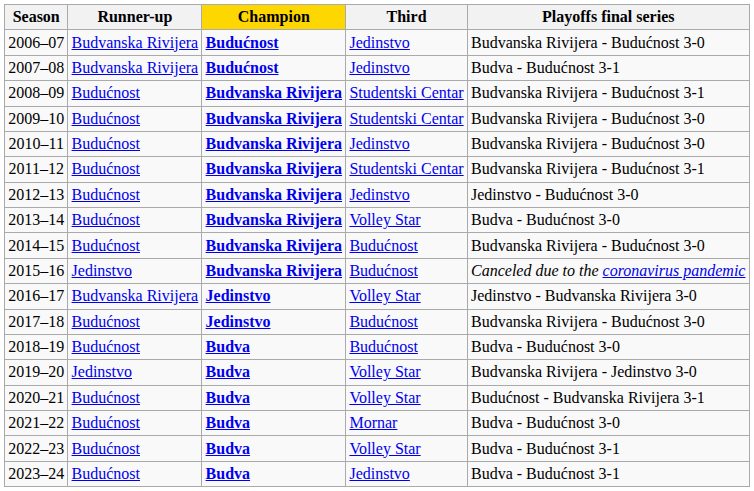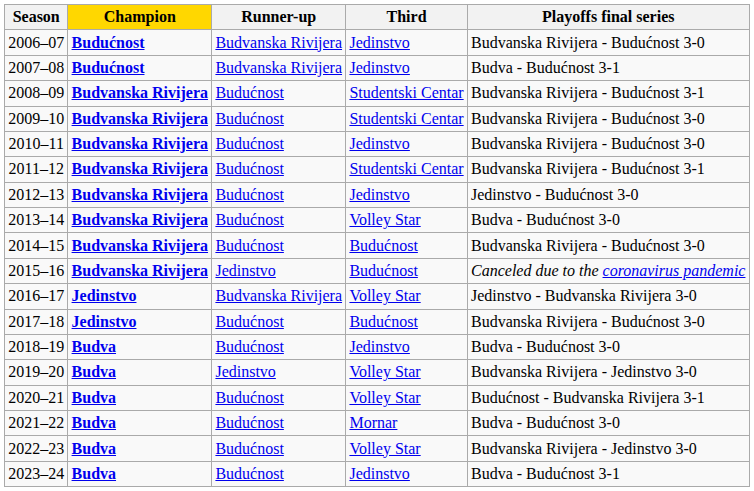 <table class="wikitable">
 <tr>
 <th>Season</th>
+<th style="background:gold;">Champion</th>
 <th>Runner-up</th>
-<th style="background:gold;">Champion</th>
 <th>Third</th>
 <th>Playoffs final series</th>
 </tr>
 <tr>
 <td align="center">2006–07</td>
+<td><strong><a href='#'>Budućnost</a></strong></td>
 <td><a href='#'>Budvanska Rivijera</a></td>
-<td><strong><a href='#'>Budućnost</a></strong></td>
 <td><a href='#'>Jedinstvo</a></td>
 <td>Budvanska Rivijera - Budućnost 3-0</td>
 </tr>
 <tr>
 <td align="center">2007–08</td>
+<td><strong><a href='#'>Budućnost</a></strong></td>
 <td><a href='#'>Budvanska Rivijera</a></td>
-<td><strong><a href='#'>Budućnost</a></strong></td>
 <td><a href='#'>Jedinstvo</a></td>
 <td>Budva - Budućnost 3-1</td>
 </tr>
 <tr>
 <td align="center">2008–09</td>
+<td><strong><a href='#'>Budvanska Rivijera</a></strong></td>
 <td><a href='#'>Budućnost</a></td>
-<td><strong><a href='#'>Budvanska Rivijera</a></strong></td>
 <td><a href='#'>Studentski Centar</a></td>
 <td>Budvanska Rivijera - Budućnost 3-1</td>
 </tr>
 <tr>
 <td align="center">2009–10</td>
+<td><strong><a href='#'>Budvanska Rivijera</a></strong></td>
 <td><a href='#'>Budućnost</a></td>
-<td><strong><a href='#'>Budvanska Rivijera</a></strong></td>
 <td><a href='#'>Studentski Centar</a></td>
 <td>Budvanska Rivijera - Budućnost 3-0</td>
 </tr>
 <tr>
 <td align="center">2010–11</td>
+<td><strong><a href='#'>Budvanska Rivijera</a></strong></td>
 <td><a href='#'>Budućnost</a></td>
-<td><strong><a href='#'>Budvanska Rivijera</a></strong></td>
 <td><a href='#'>Jedinstvo</a></td>
 <td>Budvanska Rivijera - Budućnost 3-0</td>
 </tr>
 <tr>
 <td align="center">2011–12</td>
+<td><strong><a href='#'>Budvanska Rivijera</a></strong></td>
 <td><a href='#'>Budućnost</a></td>
-<td><strong><a href='#'>Budvanska Rivijera</a></strong></td>
 <td><a href='#'>Studentski Centar</a></td>
 <td>Budvanska Rivijera - Budućnost 3-1</td>
 </tr>
 <tr>
 <td align="center">2012–13</td>
+<td><strong><a href='#'>Budvanska Rivijera</a></strong></td>
 <td><a href='#'>Budućnost</a></td>
-<td><strong><a href='#'>Budvanska Rivijera</a></strong></td>
 <td><a href='#'>Jedinstvo</a></td>
 <td>Jedinstvo - Budućnost 3-0</td>
 </tr>
 <tr>
 <td align="center">2013–14</td>
+<td><strong><a href='#'>Budvanska Rivijera</a></strong></td>
 <td><a href='#'>Budućnost</a></td>
-<td><strong><a href='#'>Budvanska Rivijera</a></strong></td>
 <td><a href='#'>Volley Star</a></td>
 <td>Budva - Budućnost 3-0</td>
 </tr>
 <tr>
 <td align="center">2014–15</td>
+<td><strong><a href='#'>Budvanska Rivijera</a></strong></td>
 <td><a href='#'>Budućnost</a></td>
-<td><strong><a href='#'>Budvanska Rivijera</a></strong></td>
 <td><a href='#'>Budućnost</a></td>
 <td>Budvanska Rivijera - Budućnost 3-0</td>
 </tr>
 <tr>
 <td align="center">2015–16</td>
+<td><strong><a href='#'>Budvanska Rivijera</a></strong></td>
 <td><a href='#'>Jedinstvo</a></td>
-<td><strong><a href='#'>Budvanska Rivijera</a></strong></td>
 <td><a href='#'>Budućnost</a></td>
 <td><em>Canceled due to the <a href='#'>coronavirus pandemic</a></em></td>
 </tr>
 <tr>
 <td align="center">2016–17</td>
+<td><strong><a href='#'>Jedinstvo</a></strong></td>
 <td><a href='#'>Budvanska Rivijera</a></td>
-<td><strong><a href='#'>Jedinstvo</a></strong></td>
 <td><a href='#'>Volley Star</a></td>
 <td>Jedinstvo - Budvanska Rivijera 3-0</td>
 </tr>
 <tr>
 <td align="center">2017–18</td>
+<td><strong><a href='#'>Jedinstvo</a></strong></td>
 <td><a href='#'>Budućnost</a></td>
-<td><strong><a href='#'>Jedinstvo</a></strong></td>
 <td><a href='#'>Budućnost</a></td>
 <td>Budvanska Rivijera - Budućnost 3-0</td>
 </tr>
 <tr>
 <td align="center">2018–19</td>
-<td><a href='#'>Budućnost</a></td>
 <td><strong><a href='#'>Budva</a></strong></td>
 <td><a href='#'>Budućnost</a></td>
+<td><a href='#'>Jedinstvo</a></td>
 <td>Budva - Budućnost 3-0</td>
 </tr>
 <tr>
 <td align="center">2019–20</td>
+<td><strong><a href='#'>Budva</a></strong></td>
 <td><a href='#'>Jedinstvo</a></td>
-<td><strong><a href='#'>Budva</a></strong></td>
 <td><a href='#'>Volley Star</a></td>
 <td>Budvanska Rivijera - Jedinstvo 3-0</td>
 </tr>
 <tr>
 <td align="center">2020–21</td>
+<td><strong><a href='#'>Budva</a></strong></td>
 <td><a href='#'>Budućnost</a></td>
-<td><strong><a href='#'>Budva</a></strong></td>
 <td><a href='#'>Volley Star</a></td>
 <td>Budućnost - Budvanska Rivijera 3-1</td>
 </tr>
 <tr>
 <td align="center">2021–22</td>
+<td><strong><a href='#'>Budva</a></strong></td>
 <td><a href='#'>Budućnost</a></td>
-<td><strong><a href='#'>Budva</a></strong></td>
 <td><a href='#'>Mornar</a></td>
 <td>Budva - Budućnost 3-0</td>
 </tr>
 <tr>
 <td align="center">2022–23</td>
+<td><strong><a href='#'>Budva</a></strong></td>
 <td><a href='#'>Budućnost</a></td>
-<td><strong><a href='#'>Budva</a></strong></td>
 <td><a href='#'>Volley Star</a></td>
-<td>Budva - Budućnost 3-1</td>
+<td>Budvanska Rivijera - Jedinstvo 3-0</td>
 </tr>
 <tr>
 <td align="center">2023–24</td>
+<td><strong><a href='#'>Budva</a></strong></td>
 <td><a href='#'>Budućnost</a></td>
-<td><strong><a href='#'>Budva</a></strong></td>
 <td><a href='#'>Jedinstvo</a></td>
 <td>Budva - Budućnost 3-1</td>
 </tr>
 </table>
